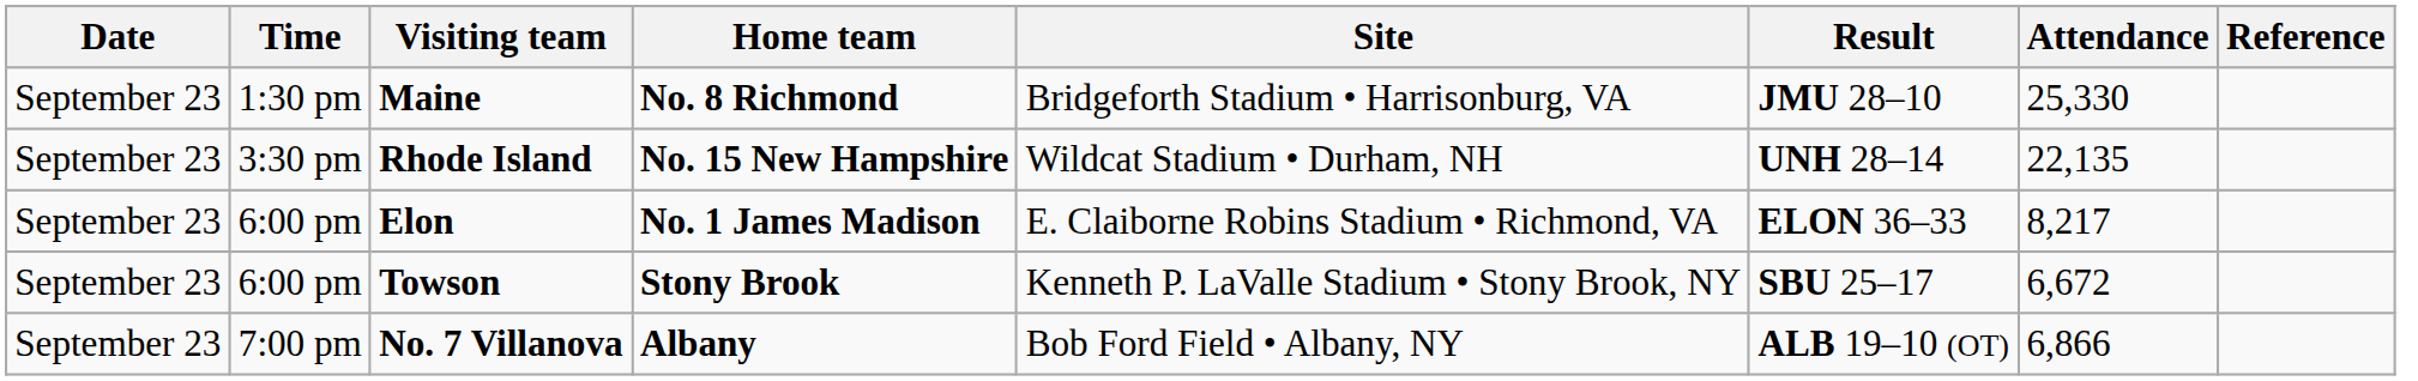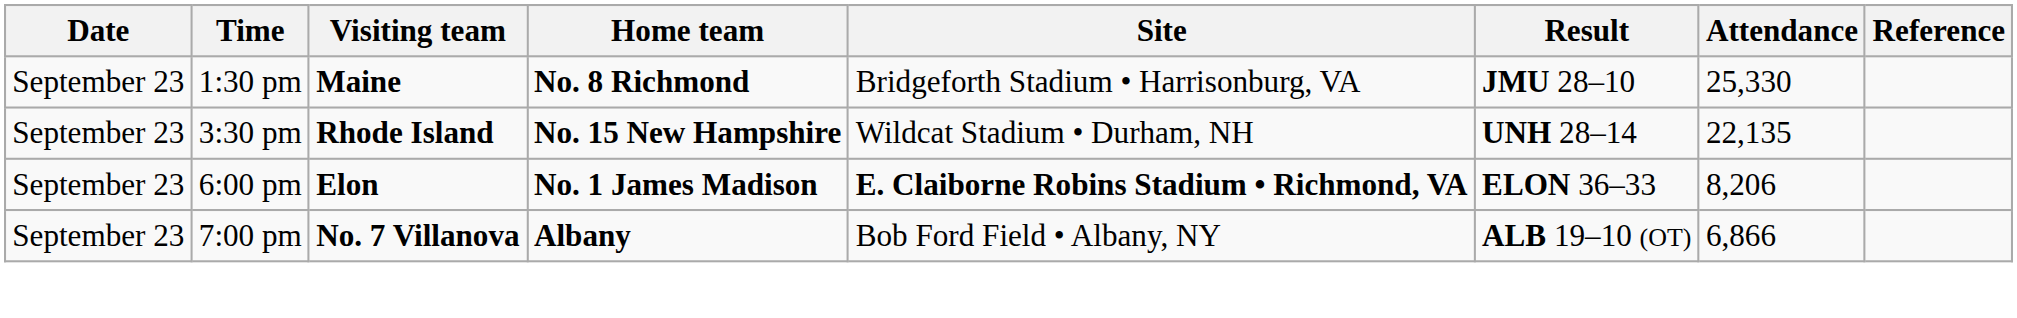 <table class="wikitable" style="font-size:95%;">
 <tr>
 <th>Date</th>
 <th>Time</th>
 <th>Visiting team</th>
 <th>Home team</th>
 <th>Site</th>
 <th>Result</th>
 <th>Attendance</th>
 <th class="unsortable">Reference</th>
 </tr>
 <tr bgcolor=>
 <td>September 23</td>
 <td>1:30 pm</td>
 <td><strong>Maine</strong></td>
 <td><strong>No. 8 Richmond</strong></td>
 <td>Bridgeforth Stadium • Harrisonburg, VA</td>
 <td><strong>JMU</strong> 28–10</td>
 <td>25,330</td>
 <td></td>
 </tr>
 <tr bgcolor=>
 <td>September 23</td>
 <td>3:30 pm</td>
 <td><strong>Rhode Island</strong></td>
 <td><strong>No. 15 New Hampshire</strong></td>
 <td>Wildcat Stadium • Durham, NH</td>
 <td><strong>UNH</strong> 28–14</td>
 <td>22,135</td>
 <td></td>
 </tr>
 <tr bgcolor=>
 <td>September 23</td>
 <td>6:00 pm</td>
 <td><strong>Elon</strong></td>
 <td><strong>No. 1 James Madison</strong></td>
-<td>E. Claiborne Robins Stadium • Richmond, VA</td>
+<td><strong>E. Claiborne Robins Stadium • Richmond, VA</strong></td>
 <td><strong>ELON</strong> 36–33</td>
-<td>8,217</td>
-<td></td>
-</tr>
-<tr bgcolor=>
-<td>September 23</td>
-<td>6:00 pm</td>
-<td><strong>Towson</strong></td>
-<td><strong>Stony Brook</strong></td>
-<td>Kenneth P. LaValle Stadium • Stony Brook, NY</td>
-<td><strong>SBU</strong> 25–17</td>
-<td>6,672</td>
+<td>8,206</td>
 <td></td>
 </tr>
 <tr bgcolor=>
 <td>September 23</td>
 <td>7:00 pm</td>
 <td><strong>No. 7 Villanova</strong></td>
 <td><strong>Albany</strong></td>
 <td>Bob Ford Field • Albany, NY</td>
 <td><strong>ALB</strong> 19–10 <small>(OT)</small></td>
 <td>6,866</td>
 <td></td>
 </tr>
 </table>
